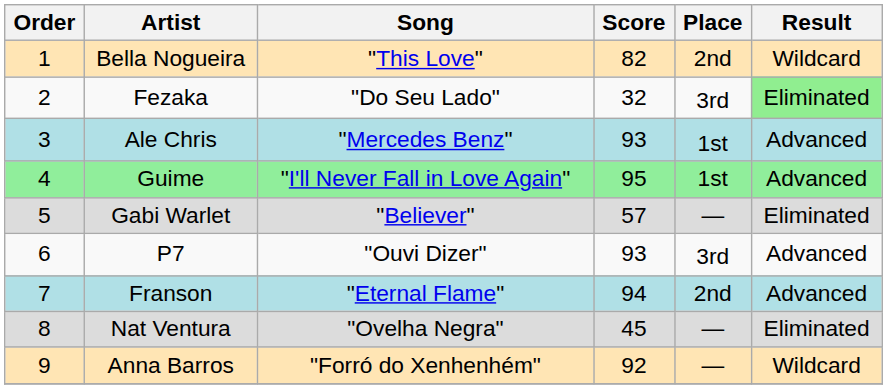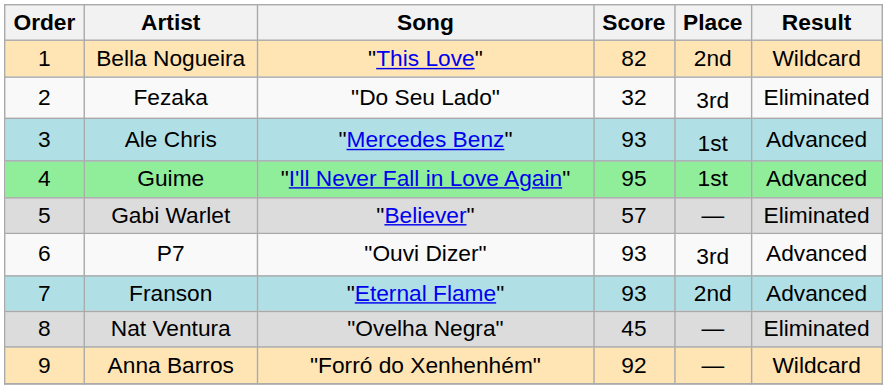 <table class="wikitable" style="text-align:center; width:70%;">
 <tr>
 <th scope="col" width="05%">Order</th>
 <th scope="col" width="17%">Artist</th>
 <th scope="col" width="33%">Song</th>
 <th scope="col" width="05%">Score</th>
 <th scope="col" width="05%">Place</th>
 <th scope="col" width="10%">Result</th>
 </tr>
 <tr bgcolor=FFE5B4>
 <td>1</td>
 <td>Bella Nogueira</td>
 <td>"<a href='#'>This Love</a>"</td>
 <td>82</td>
 <td>2nd</td>
 <td>Wildcard</td>
 </tr>
 <tr>
 <td>2</td>
 <td>Fezaka</td>
 <td>"Do Seu Lado"</td>
 <td>32</td>
 <td>3rd<sup></sup></td>
-<td style="background: lightgreen;">Eliminated</td>
+<td>Eliminated</td>
 </tr>
 <tr bgcolor=B0E0E6>
 <td>3</td>
 <td>Ale Chris</td>
 <td>"<a href='#'>Mercedes Benz</a>"</td>
 <td>93</td>
 <td>1st<sup></sup></td>
 <td>Advanced</td>
 </tr>
 <tr bgcolor=90EE9B>
 <td>4</td>
 <td>Guime</td>
 <td>"<a href='#'>I'll Never Fall in Love Again</a>"</td>
 <td>95</td>
 <td>1st</td>
 <td>Advanced</td>
 </tr>
 <tr bgcolor=DCDCDC>
 <td>5</td>
 <td>Gabi Warlet</td>
 <td>"<a href='#'>Believer</a>"</td>
 <td>57</td>
 <td>—</td>
 <td>Eliminated</td>
 </tr>
 <tr>
 <td>6</td>
 <td>P7</td>
 <td>"Ouvi Dizer"</td>
 <td>93</td>
 <td>3rd<sup></sup></td>
 <td>Advanced</td>
 </tr>
 <tr bgcolor=B0E0E6>
 <td>7</td>
 <td>Franson</td>
 <td>"<a href='#'>Eternal Flame</a>"</td>
-<td>94</td>
+<td>93</td>
 <td>2nd</td>
 <td>Advanced</td>
 </tr>
 <tr bgcolor=DCDCDC>
 <td>8</td>
 <td>Nat Ventura</td>
 <td>"Ovelha Negra"</td>
 <td>45</td>
 <td>—</td>
 <td>Eliminated</td>
 </tr>
 <tr bgcolor=FFE5B4>
 <td>9</td>
 <td>Anna Barros</td>
 <td>"Forró do Xenhenhém"</td>
 <td>92</td>
 <td>—</td>
 <td>Wildcard</td>
 </tr>
 <tr>
 </tr>
 </table>
